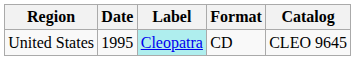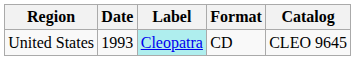 <table class="wikitable">
 <tr>
 <th>Region</th>
 <th>Date</th>
 <th>Label</th>
 <th>Format</th>
 <th>Catalog</th>
 </tr>
 <tr>
 <td>United States</td>
-<td>1995</td>
+<td>1993</td>
 <td style="background: paleturquoise;"><a href='#'>Cleopatra</a></td>
 <td>CD</td>
 <td>CLEO 9645</td>
 </tr>
 </table>
